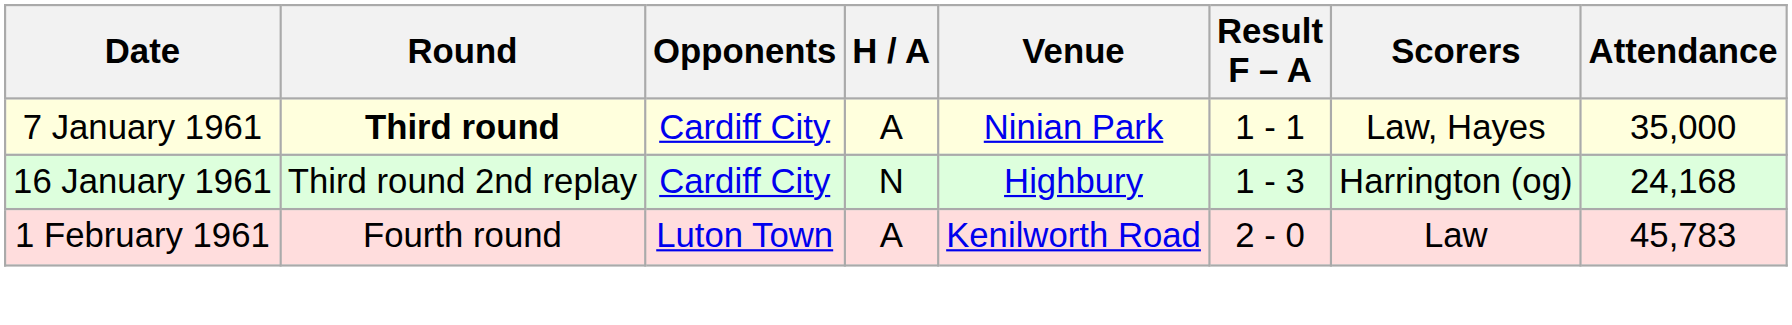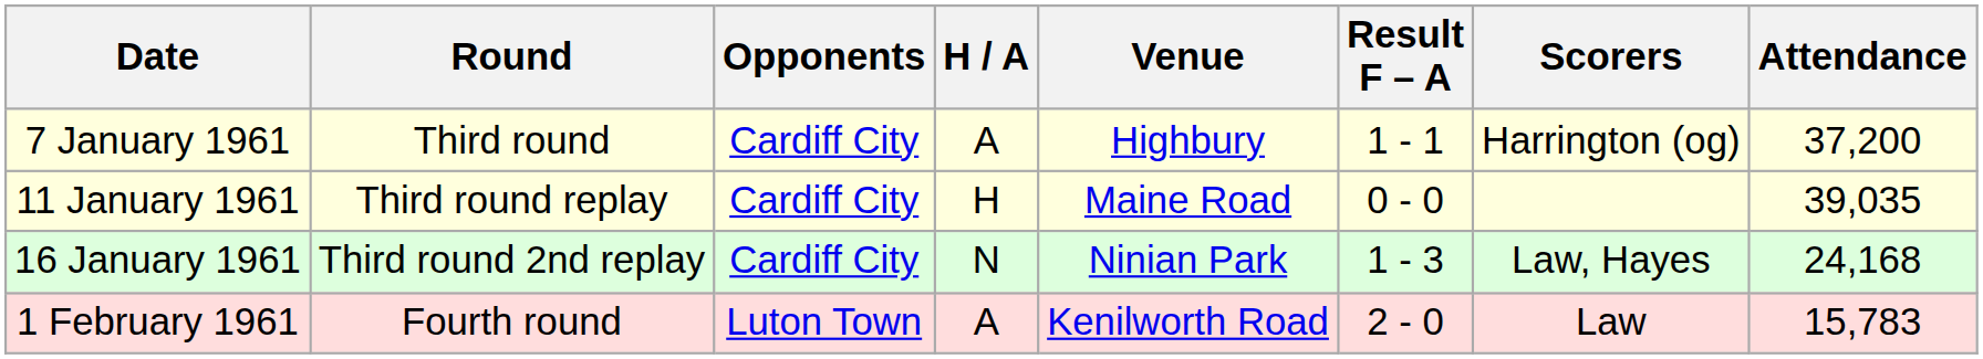 <table class="wikitable" style="text-align:center">
 <tr>
 <th>Date</th>
 <th>Round</th>
 <th>Opponents</th>
 <th>H / A</th>
 <th>Venue</th>
 <th>Result<br>F – A</th>
 <th>Scorers</th>
 <th>Attendance</th>
 </tr>
 <tr bgcolor="#ffffdd">
 <td>7 January 1961</td>
-<td><strong>Third round</strong></td>
+<td>Third round</td>
 <td><a href='#'>Cardiff City</a></td>
 <td>A</td>
-<td><a href='#'>Ninian Park</a></td>
+<td><a href='#'>Highbury</a></td>
 <td>1 - 1</td>
-<td>Law, Hayes</td>
-<td>35,000</td>
+<td>Harrington (og)</td>
+<td>37,200</td>
+</tr>
+<tr bgcolor="#ffffdd">
+<td>11 January 1961</td>
+<td>Third round replay</td>
+<td><a href='#'>Cardiff City</a></td>
+<td>H</td>
+<td><a href='#'>Maine Road</a></td>
+<td>0 - 0</td>
+<td></td>
+<td>39,035</td>
 </tr>
 <tr bgcolor="#ddffdd">
 <td>16 January 1961</td>
 <td>Third round 2nd replay</td>
 <td><a href='#'>Cardiff City</a></td>
 <td>N</td>
-<td><a href='#'>Highbury</a></td>
+<td><a href='#'>Ninian Park</a></td>
 <td>1 - 3</td>
-<td>Harrington (og)</td>
+<td>Law, Hayes</td>
 <td>24,168</td>
 </tr>
 <tr bgcolor="#ffdddd">
 <td>1 February 1961</td>
 <td>Fourth round</td>
 <td><a href='#'>Luton Town</a></td>
 <td>A</td>
 <td><a href='#'>Kenilworth Road</a></td>
 <td>2 - 0</td>
 <td>Law</td>
-<td>45,783</td>
+<td>15,783</td>
 </tr>
 </table>
